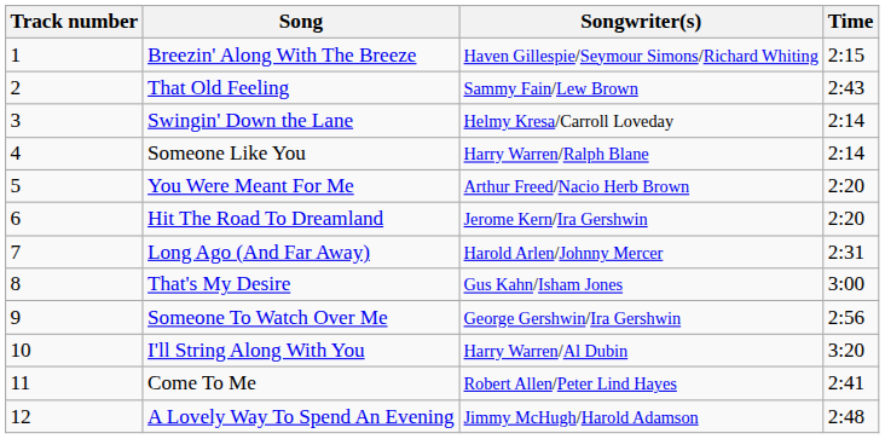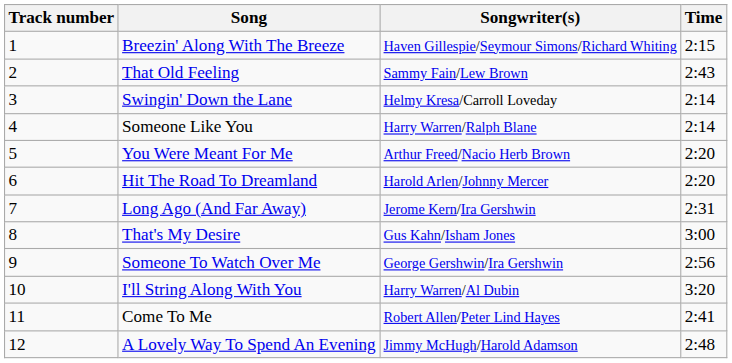 <table class="wikitable">
 <tr>
 <th>Track number</th>
 <th>Song</th>
 <th>Songwriter(s)</th>
 <th>Time</th>
 </tr>
 <tr>
 <td>1</td>
 <td><a href='#'>Breezin' Along With The Breeze</a></td>
 <td><small><a href='#'>Haven Gillespie</a>/<a href='#'>Seymour Simons</a>/<a href='#'>Richard Whiting</a></small></td>
 <td>2:15</td>
 </tr>
 <tr>
 <td>2</td>
 <td><a href='#'>That Old Feeling</a></td>
 <td><small><a href='#'>Sammy Fain</a>/<a href='#'>Lew Brown</a></small></td>
 <td>2:43</td>
 </tr>
 <tr>
 <td>3</td>
 <td><a href='#'>Swingin' Down the Lane</a></td>
 <td><small><a href='#'>Helmy Kresa</a>/Carroll Loveday</small></td>
 <td>2:14</td>
 </tr>
 <tr>
 <td>4</td>
 <td>Someone Like You</td>
 <td><small><a href='#'>Harry Warren</a>/<a href='#'>Ralph Blane</a></small></td>
 <td>2:14</td>
 </tr>
 <tr>
 <td>5</td>
 <td><a href='#'>You Were Meant For Me</a></td>
 <td><small><a href='#'>Arthur Freed</a>/<a href='#'>Nacio Herb Brown</a></small></td>
 <td>2:20</td>
 </tr>
 <tr>
 <td>6</td>
 <td><a href='#'>Hit The Road To Dreamland</a></td>
-<td><small><a href='#'>Jerome Kern</a>/<a href='#'>Ira Gershwin</a></small></td>
+<td><small><a href='#'>Harold Arlen</a>/<a href='#'>Johnny Mercer</a></small></td>
 <td>2:20</td>
 </tr>
 <tr>
 <td>7</td>
 <td><a href='#'>Long Ago (And Far Away)</a></td>
-<td><small><a href='#'>Harold Arlen</a>/<a href='#'>Johnny Mercer</a></small></td>
+<td><small><a href='#'>Jerome Kern</a>/<a href='#'>Ira Gershwin</a></small></td>
 <td>2:31</td>
 </tr>
 <tr>
 <td>8</td>
 <td><a href='#'>That's My Desire</a></td>
 <td><small><a href='#'>Gus Kahn</a>/<a href='#'>Isham Jones</a></small></td>
 <td>3:00</td>
 </tr>
 <tr>
 <td>9</td>
 <td><a href='#'>Someone To Watch Over Me</a></td>
 <td><small><a href='#'>George Gershwin</a>/<a href='#'>Ira Gershwin</a></small></td>
 <td>2:56</td>
 </tr>
 <tr>
 <td>10</td>
 <td><a href='#'>I'll String Along With You</a></td>
 <td><small><a href='#'>Harry Warren</a>/<a href='#'>Al Dubin</a></small></td>
 <td>3:20</td>
 </tr>
 <tr>
 <td>11</td>
 <td>Come To Me</td>
 <td><small><a href='#'>Robert Allen</a>/<a href='#'>Peter Lind Hayes</a></small></td>
 <td>2:41</td>
 </tr>
 <tr>
 <td>12</td>
 <td><a href='#'>A Lovely Way To Spend An Evening</a></td>
 <td><small><a href='#'>Jimmy McHugh</a>/<a href='#'>Harold Adamson</a></small></td>
 <td>2:48</td>
 </tr>
 </table>
